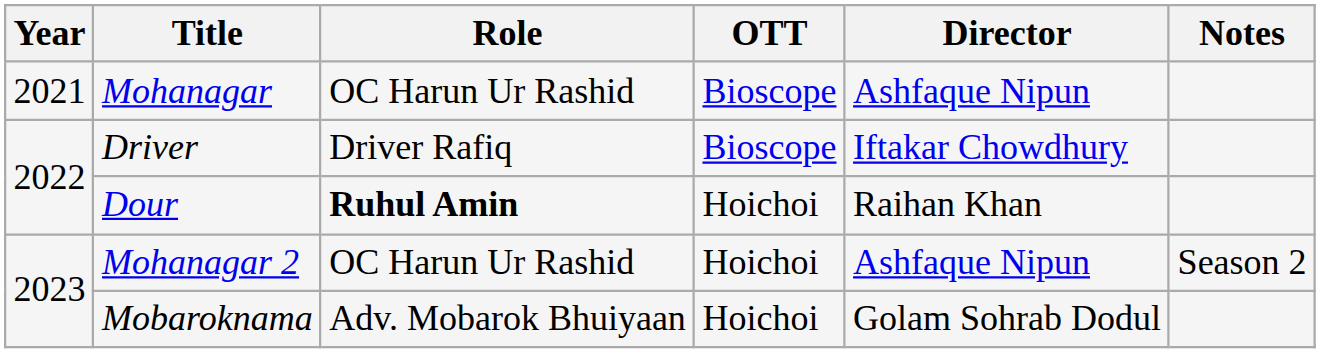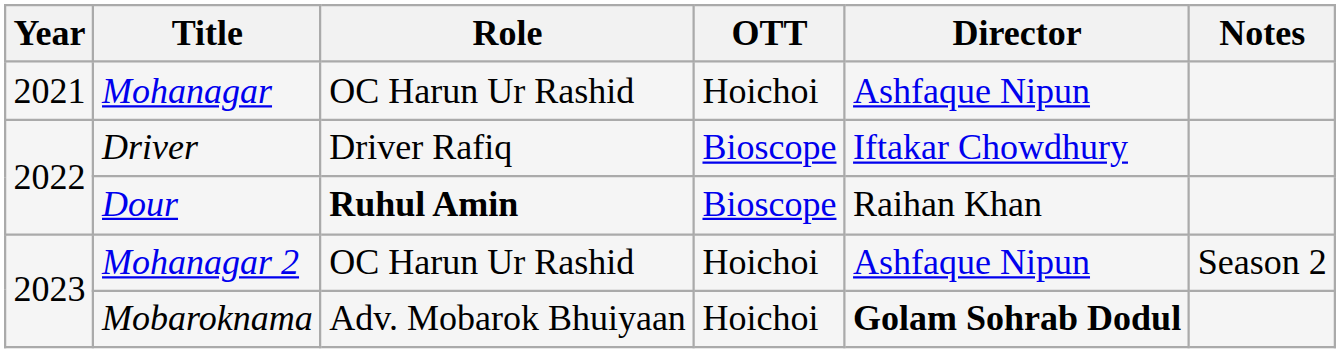 <table class="wikitable sortable" style="background:#F5F5F5;">
 <tr>
 <th>Year</th>
 <th>Title</th>
 <th>Role</th>
 <th>OTT</th>
 <th>Director</th>
 <th>Notes</th>
 </tr>
 <tr>
 <td>2021</td>
 <td><em><a href='#'>Mohanagar</a></em></td>
 <td>OC Harun Ur Rashid</td>
-<td><a href='#'>Bioscope</a></td>
+<td>Hoichoi</td>
 <td><a href='#'>Ashfaque Nipun</a></td>
 <td></td>
 </tr>
 <tr>
 <td rowspan="2">2022</td>
 <td><em>Driver</em></td>
 <td>Driver Rafiq</td>
 <td><a href='#'>Bioscope</a></td>
 <td><a href='#'>Iftakar Chowdhury</a></td>
 <td></td>
 </tr>
 <tr>
 <td><em><a href='#'>Dour</a></em></td>
 <td><strong>Ruhul Amin</strong></td>
-<td>Hoichoi</td>
+<td><a href='#'>Bioscope</a></td>
 <td>Raihan Khan</td>
 <td></td>
 </tr>
 <tr>
 <td rowspan="2">2023</td>
 <td><em><a href='#'>Mohanagar 2</a></em></td>
 <td>OC Harun Ur Rashid</td>
 <td>Hoichoi</td>
 <td><a href='#'>Ashfaque Nipun</a></td>
 <td>Season 2</td>
 </tr>
 <tr>
 <td><em>Mobaroknama</em></td>
 <td>Adv. Mobarok Bhuiyaan</td>
 <td>Hoichoi</td>
-<td>Golam Sohrab Dodul</td>
+<td><strong>Golam Sohrab Dodul</strong></td>
 <td></td>
 </tr>
 </table>
